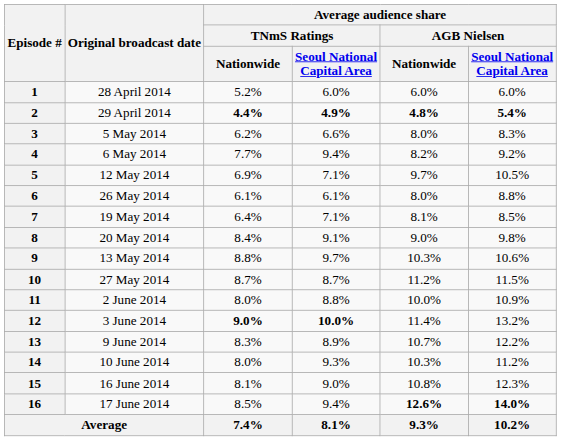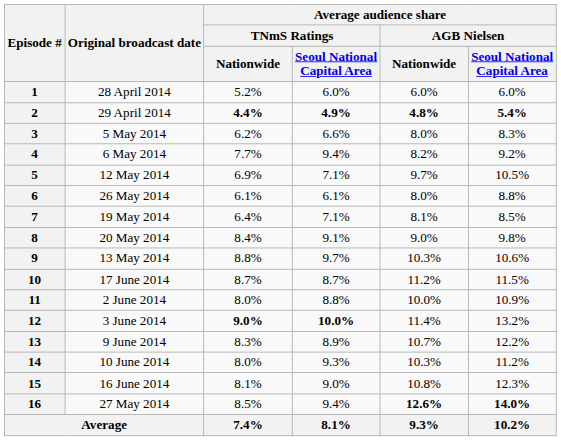 <table class=wikitable style="text-align:center">
 <tr>
 <th rowspan="3">Episode #</th>
 <th rowspan="3">Original broadcast date</th>
 <th colspan="4">Average audience share</th>
 </tr>
 <tr>
 <th colspan="2">TNmS Ratings</th>
 <th colspan="2">AGB Nielsen</th>
 </tr>
 <tr>
 <th width=100>Nationwide</th>
 <th width=100><a href='#'>Seoul National Capital Area</a></th>
 <th width=100>Nationwide</th>
 <th width=100><a href='#'>Seoul National Capital Area</a></th>
 </tr>
 <tr>
 <th>1</th>
 <td>28 April 2014</td>
 <td>5.2%</td>
 <td>6.0%</td>
 <td>6.0%</td>
 <td>6.0%</td>
 </tr>
 <tr>
 <th>2</th>
 <td>29 April 2014</td>
 <td><span><strong>4.4%</strong></span></td>
 <td><span><strong>4.9%</strong></span></td>
 <td><span><strong>4.8%</strong></span></td>
 <td><span><strong>5.4%</strong></span></td>
 </tr>
 <tr>
 <th>3</th>
 <td>5 May 2014</td>
 <td>6.2%</td>
 <td>6.6%</td>
 <td>8.0%</td>
 <td>8.3%</td>
 </tr>
 <tr>
 <th>4</th>
 <td>6 May 2014</td>
 <td>7.7%</td>
 <td>9.4%</td>
 <td>8.2%</td>
 <td>9.2%</td>
 </tr>
 <tr>
 <th>5</th>
 <td>12 May 2014</td>
 <td>6.9%</td>
 <td>7.1%</td>
 <td>9.7%</td>
 <td>10.5%</td>
 </tr>
 <tr>
 <th>6</th>
 <td>26 May 2014</td>
 <td>6.1%</td>
 <td>6.1%</td>
 <td>8.0%</td>
 <td>8.8%</td>
 </tr>
 <tr>
 <th>7</th>
 <td>19 May 2014</td>
 <td>6.4%</td>
 <td>7.1%</td>
 <td>8.1%</td>
 <td>8.5%</td>
 </tr>
 <tr>
 <th>8</th>
 <td>20 May 2014</td>
 <td>8.4%</td>
 <td>9.1%</td>
 <td>9.0%</td>
 <td>9.8%</td>
 </tr>
 <tr>
 <th>9</th>
 <td>13 May 2014</td>
 <td>8.8%</td>
 <td>9.7%</td>
 <td>10.3%</td>
 <td>10.6%</td>
 </tr>
 <tr>
 <th>10</th>
-<td>27 May 2014</td>
+<td>17 June 2014</td>
 <td>8.7%</td>
 <td>8.7%</td>
 <td>11.2%</td>
 <td>11.5%</td>
 </tr>
 <tr>
 <th>11</th>
 <td>2 June 2014</td>
 <td>8.0%</td>
 <td>8.8%</td>
 <td>10.0%</td>
 <td>10.9%</td>
 </tr>
 <tr>
 <th>12</th>
 <td>3 June 2014</td>
 <td><span><strong>9.0%</strong></span></td>
 <td><span><strong>10.0%</strong></span></td>
 <td>11.4%</td>
 <td>13.2%</td>
 </tr>
 <tr>
 <th>13</th>
 <td>9 June 2014</td>
 <td>8.3%</td>
 <td>8.9%</td>
 <td>10.7%</td>
 <td>12.2%</td>
 </tr>
 <tr>
 <th>14</th>
 <td>10 June 2014</td>
 <td>8.0%</td>
 <td>9.3%</td>
 <td>10.3%</td>
 <td>11.2%</td>
 </tr>
 <tr>
 <th>15</th>
 <td>16 June 2014</td>
 <td>8.1%</td>
 <td>9.0%</td>
 <td>10.8%</td>
 <td>12.3%</td>
 </tr>
 <tr>
 <th>16</th>
-<td>17 June 2014</td>
+<td>27 May 2014</td>
 <td>8.5%</td>
 <td>9.4%</td>
 <td><span><strong>12.6%</strong></span></td>
 <td><span><strong>14.0%</strong></span></td>
 </tr>
 <tr>
 <th colspan=2>Average</th>
 <th>7.4%</th>
 <th>8.1%</th>
 <th>9.3%</th>
 <th>10.2%</th>
 </tr>
 </table>
